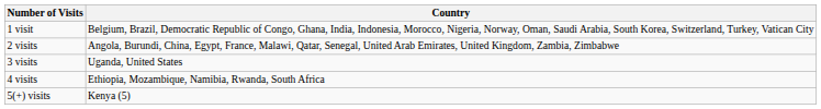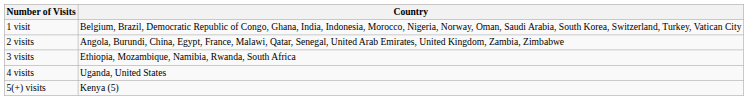 <table class="wikitable">
 <tr>
 <th>Number of Visits</th>
 <th>Country</th>
 </tr>
 <tr>
 <td>1 visit</td>
 <td>Belgium, Brazil, Democratic Republic of Congo, Ghana, India, Indonesia, Morocco, Nigeria, Norway, Oman, Saudi Arabia, South Korea, Switzerland, Turkey, Vatican City</td>
 </tr>
 <tr>
 <td>2 visits</td>
 <td>Angola, Burundi, China, Egypt, France, Malawi, Qatar, Senegal, United Arab Emirates, United Kingdom, Zambia, Zimbabwe</td>
 </tr>
 <tr>
 <td>3 visits</td>
-<td>Uganda, United States</td>
+<td>Ethiopia, Mozambique, Namibia, Rwanda, South Africa</td>
 </tr>
 <tr>
 <td>4 visits</td>
-<td>Ethiopia, Mozambique, Namibia, Rwanda, South Africa</td>
+<td>Uganda, United States</td>
 </tr>
 <tr>
 <td>5(+) visits</td>
 <td>Kenya (5)</td>
 </tr>
 </table>
